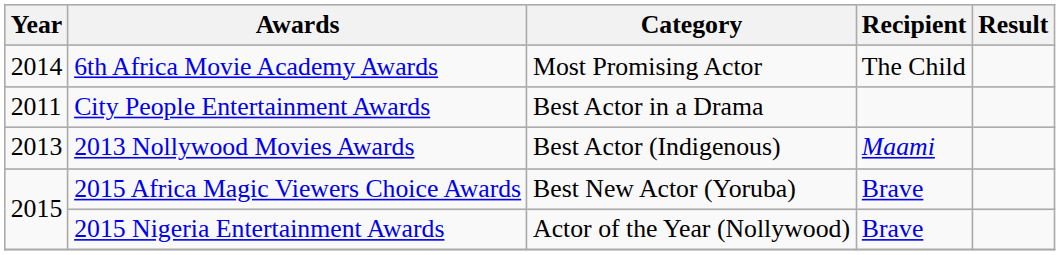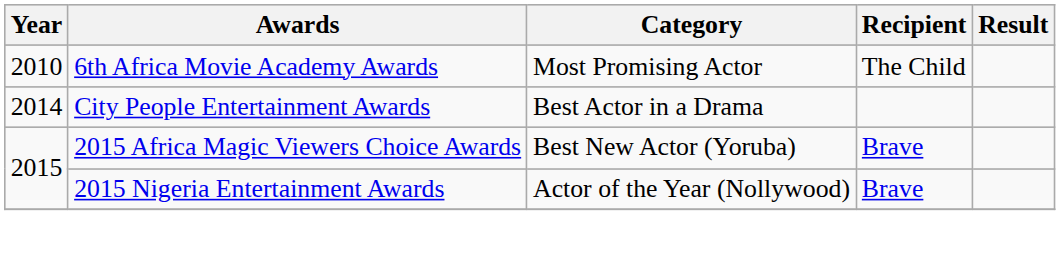 <table class="wikitable">
 <tr>
 <th>Year</th>
 <th>Awards</th>
 <th>Category</th>
 <th>Recipient</th>
 <th>Result</th>
 </tr>
 <tr>
-<td>2014</td>
+<td>2010</td>
 <td><a href='#'>6th Africa Movie Academy Awards</a></td>
 <td>Most Promising Actor</td>
 <td>The Child</td>
 <td></td>
 </tr>
 <tr>
-<td>2011</td>
+<td>2014</td>
 <td><a href='#'>City People Entertainment Awards</a></td>
 <td>Best Actor in a Drama</td>
 <td></td>
-<td></td>
-</tr>
-<tr>
-<td>2013</td>
-<td><a href='#'>2013 Nollywood Movies Awards</a></td>
-<td>Best Actor (Indigenous)</td>
-<td><em><a href='#'>Maami</a></em></td>
 <td></td>
 </tr>
 <tr>
 <td rowspan="2">2015</td>
 <td><a href='#'>2015 Africa Magic Viewers Choice Awards</a></td>
 <td>Best New Actor (Yoruba)</td>
 <td><a href='#'>Brave</a></td>
 <td></td>
 </tr>
 <tr>
 <td><a href='#'>2015 Nigeria Entertainment Awards</a></td>
 <td>Actor of the Year (Nollywood)</td>
 <td><a href='#'>Brave</a></td>
 <td></td>
 </tr>
 <tr>
 </tr>
 </table>
